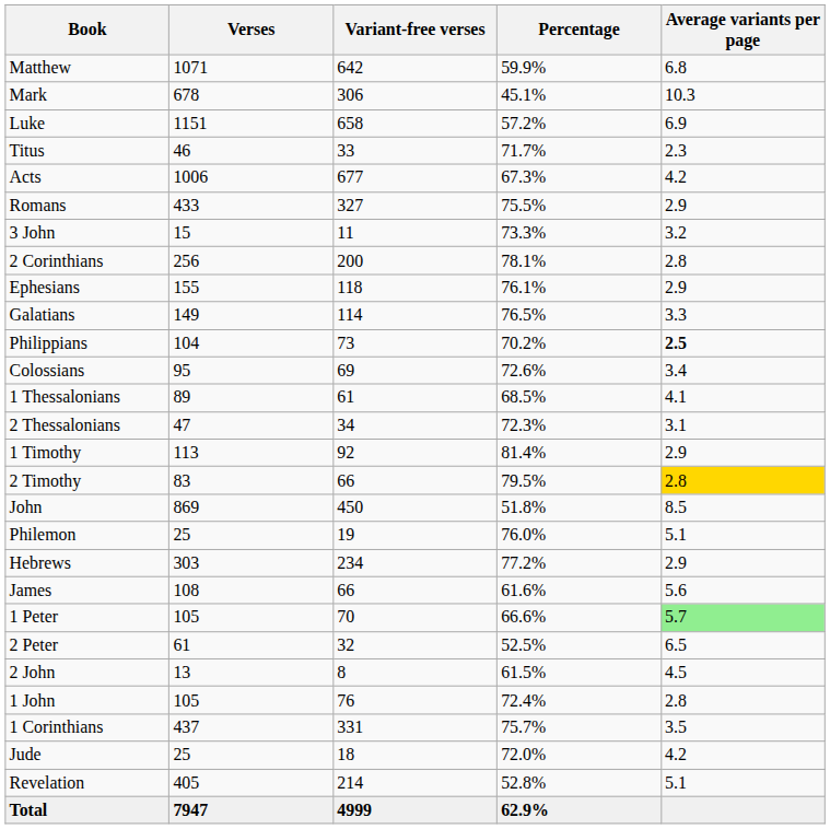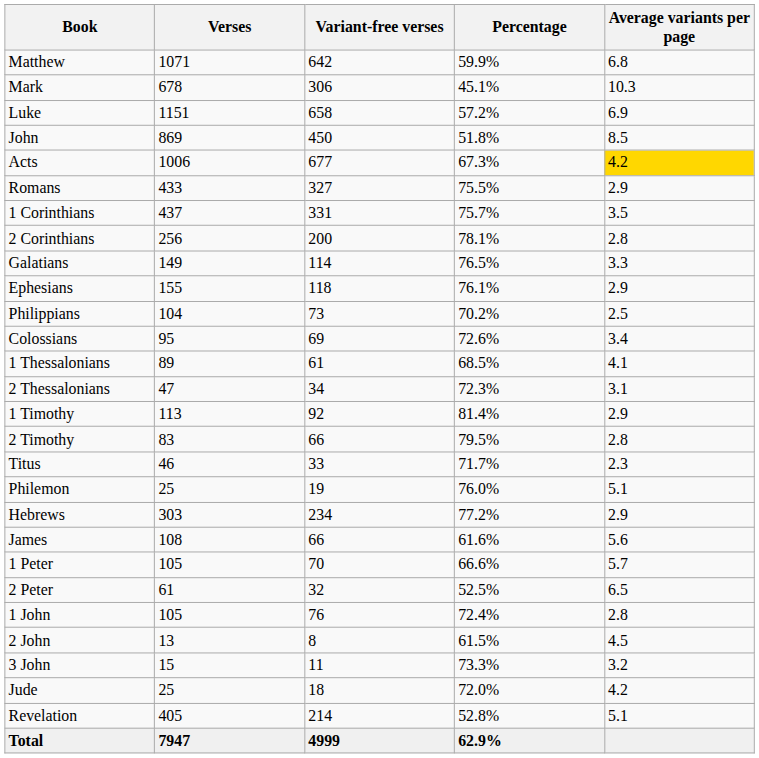 <table class="wikitable sortable" style="margin:0.5em auto;">
 <tr>
 <th style="width:9.0em;">Book</th>
 <th style="width:9.0em;">Verses</th>
 <th style="width:9.0em;">Variant-free verses</th>
 <th style="width:9.0em;">Percentage</th>
 <th style="width:9.0em;line-height:1.2em;">Average variants per page</th>
 </tr>
 <tr>
 <td>Matthew</td>
 <td>1071</td>
 <td>642</td>
 <td>59.9%</td>
 <td>6.8</td>
 </tr>
 <tr>
 <td>Mark</td>
 <td>678</td>
 <td>306</td>
 <td>45.1%</td>
 <td>10.3</td>
 </tr>
 <tr>
 <td>Luke</td>
 <td>1151</td>
 <td>658</td>
 <td>57.2%</td>
 <td>6.9</td>
 </tr>
 <tr>
-<td>Titus</td>
-<td>46</td>
-<td>33</td>
-<td>71.7%</td>
-<td>2.3</td>
+<td>John</td>
+<td>869</td>
+<td>450</td>
+<td>51.8%</td>
+<td>8.5</td>
 </tr>
 <tr>
 <td>Acts</td>
 <td>1006</td>
 <td>677</td>
 <td>67.3%</td>
-<td>4.2</td>
+<td style="background: gold;">4.2</td>
 </tr>
 <tr>
 <td>Romans</td>
 <td>433</td>
 <td>327</td>
 <td>75.5%</td>
 <td>2.9</td>
 </tr>
 <tr>
-<td>3 John</td>
-<td>15</td>
-<td>11</td>
-<td>73.3%</td>
-<td>3.2</td>
+<td>1 Corinthians</td>
+<td>437</td>
+<td>331</td>
+<td>75.7%</td>
+<td>3.5</td>
 </tr>
 <tr>
 <td>2 Corinthians</td>
 <td>256</td>
 <td>200</td>
 <td>78.1%</td>
 <td>2.8</td>
 </tr>
 <tr>
+<td>Galatians</td>
+<td>149</td>
+<td>114</td>
+<td>76.5%</td>
+<td>3.3</td>
+</tr>
+<tr>
 <td>Ephesians</td>
 <td>155</td>
 <td>118</td>
 <td>76.1%</td>
 <td>2.9</td>
 </tr>
 <tr>
-<td>Galatians</td>
-<td>149</td>
-<td>114</td>
-<td>76.5%</td>
-<td>3.3</td>
-</tr>
-<tr>
 <td>Philippians</td>
 <td>104</td>
 <td>73</td>
 <td>70.2%</td>
-<td><strong>2.5</strong></td>
+<td>2.5</td>
 </tr>
 <tr>
 <td>Colossians</td>
 <td>95</td>
 <td>69</td>
 <td>72.6%</td>
 <td>3.4</td>
 </tr>
 <tr>
 <td>1 Thessalonians</td>
 <td>89</td>
 <td>61</td>
 <td>68.5%</td>
 <td>4.1</td>
 </tr>
 <tr>
 <td>2 Thessalonians</td>
 <td>47</td>
 <td>34</td>
 <td>72.3%</td>
 <td>3.1</td>
 </tr>
 <tr>
 <td>1 Timothy</td>
 <td>113</td>
 <td>92</td>
 <td>81.4%</td>
 <td>2.9</td>
 </tr>
 <tr>
 <td>2 Timothy</td>
 <td>83</td>
 <td>66</td>
 <td>79.5%</td>
-<td style="background: gold;">2.8</td>
+<td>2.8</td>
 </tr>
 <tr>
-<td>John</td>
-<td>869</td>
-<td>450</td>
-<td>51.8%</td>
-<td>8.5</td>
+<td>Titus</td>
+<td>46</td>
+<td>33</td>
+<td>71.7%</td>
+<td>2.3</td>
 </tr>
 <tr>
 <td>Philemon</td>
 <td>25</td>
 <td>19</td>
 <td>76.0%</td>
 <td>5.1</td>
 </tr>
 <tr>
 <td>Hebrews</td>
 <td>303</td>
 <td>234</td>
 <td>77.2%</td>
 <td>2.9</td>
 </tr>
 <tr>
 <td>James</td>
 <td>108</td>
 <td>66</td>
 <td>61.6%</td>
 <td>5.6</td>
 </tr>
 <tr>
 <td>1 Peter</td>
 <td>105</td>
 <td>70</td>
 <td>66.6%</td>
-<td style="background: lightgreen;">5.7</td>
+<td>5.7</td>
 </tr>
 <tr>
 <td>2 Peter</td>
 <td>61</td>
 <td>32</td>
 <td>52.5%</td>
 <td>6.5</td>
 </tr>
 <tr>
+<td>1 John</td>
+<td>105</td>
+<td>76</td>
+<td>72.4%</td>
+<td>2.8</td>
+</tr>
+<tr>
 <td>2 John</td>
 <td>13</td>
 <td>8</td>
 <td>61.5%</td>
 <td>4.5</td>
 </tr>
 <tr>
-<td>1 John</td>
-<td>105</td>
-<td>76</td>
-<td>72.4%</td>
-<td>2.8</td>
-</tr>
-<tr>
-<td>1 Corinthians</td>
-<td>437</td>
-<td>331</td>
-<td>75.7%</td>
-<td>3.5</td>
+<td>3 John</td>
+<td>15</td>
+<td>11</td>
+<td>73.3%</td>
+<td>3.2</td>
 </tr>
 <tr>
 <td>Jude</td>
 <td>25</td>
 <td>18</td>
 <td>72.0%</td>
 <td>4.2</td>
 </tr>
 <tr>
 <td>Revelation</td>
 <td>405</td>
 <td>214</td>
 <td>52.8%</td>
 <td>5.1</td>
 </tr>
 <tr style="background:#f0f0f0">
 <td><strong>Total</strong></td>
 <td><strong>7947</strong></td>
 <td><strong>4999</strong></td>
 <td><strong>62.9%</strong></td>
 <td> </td>
 </tr>
 </table>
